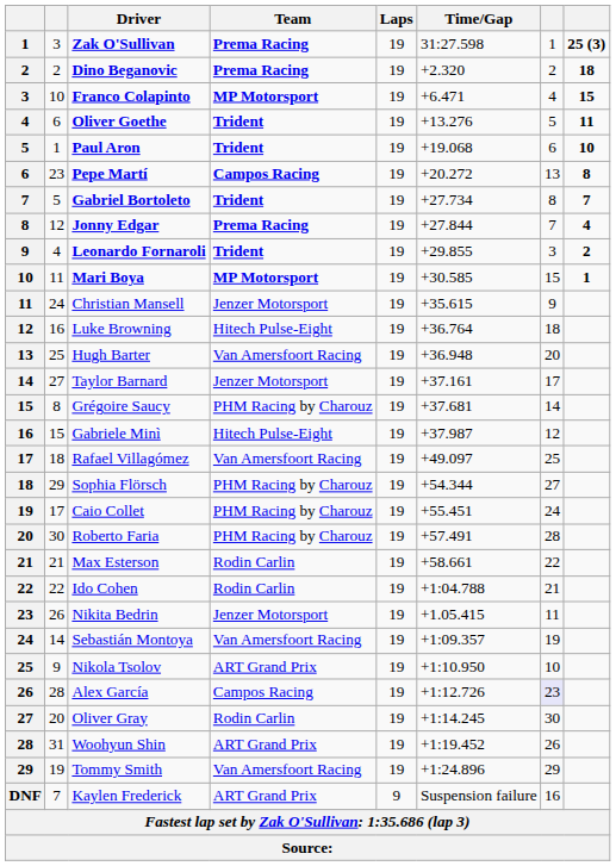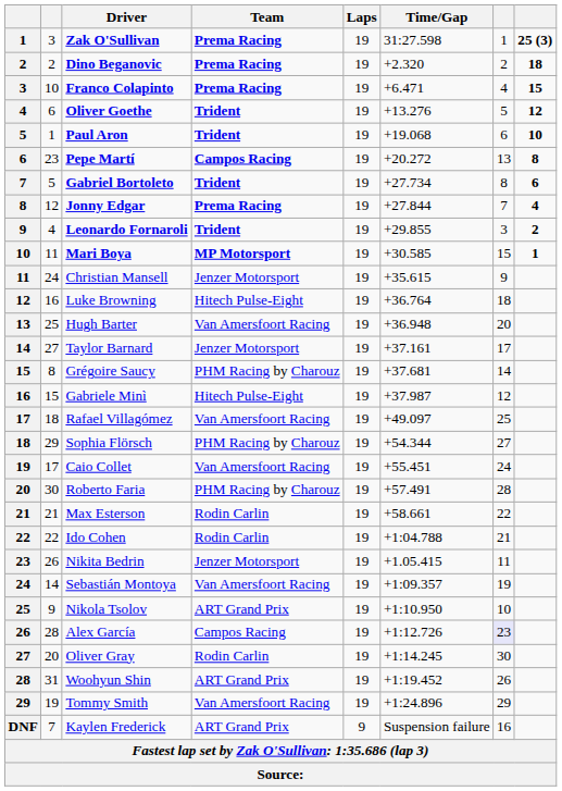 <table class="wikitable" style="font-size:85%">
 <tr>
 <th></th>
 <th></th>
 <th>Driver</th>
 <th>Team</th>
 <th>Laps</th>
 <th>Time/Gap</th>
 <th></th>
 <th></th>
 </tr>
 <tr>
 <th>1</th>
 <td align="center">3</td>
 <td> <strong><a href='#'>Zak O'Sullivan</a></strong></td>
 <td><strong><a href='#'>Prema Racing</a></strong></td>
 <td align="center">19</td>
 <td>31:27.598</td>
 <td align="center">1</td>
 <td align="center"><strong>25 (3)</strong></td>
 </tr>
 <tr>
 <th>2</th>
 <td align="center">2</td>
 <td> <strong><a href='#'>Dino Beganovic</a></strong></td>
 <td><strong><a href='#'>Prema Racing</a></strong></td>
 <td align="center">19</td>
 <td>+2.320</td>
 <td align="center">2</td>
 <td align="center"><strong>18</strong></td>
 </tr>
 <tr>
 <th>3</th>
 <td align="center">10</td>
 <td> <strong><a href='#'>Franco Colapinto</a></strong></td>
-<td><strong><a href='#'>MP Motorsport</a></strong></td>
+<td><strong><a href='#'>Prema Racing</a></strong></td>
 <td align="center">19</td>
 <td>+6.471</td>
 <td align="center">4</td>
 <td align="center"><strong>15</strong></td>
 </tr>
 <tr>
 <th>4</th>
 <td align="center">6</td>
 <td> <strong><a href='#'>Oliver Goethe</a></strong></td>
 <td><strong><a href='#'>Trident</a></strong></td>
 <td align="center">19</td>
 <td>+13.276</td>
 <td align="center">5</td>
-<td align="center"><strong>11</strong></td>
+<td align="center"><strong>12</strong></td>
 </tr>
 <tr>
 <th>5</th>
 <td align="center">1</td>
 <td> <strong><a href='#'>Paul Aron</a></strong></td>
 <td><strong><a href='#'>Trident</a></strong></td>
 <td align="center">19</td>
 <td>+19.068</td>
 <td align="center">6</td>
 <td align="center"><strong>10</strong></td>
 </tr>
 <tr>
 <th>6</th>
 <td align="center">23</td>
 <td> <strong><a href='#'>Pepe Martí</a></strong></td>
 <td><strong><a href='#'>Campos Racing</a></strong></td>
 <td align="center">19</td>
 <td>+20.272</td>
 <td align="center">13</td>
 <td align="center"><strong>8</strong></td>
 </tr>
 <tr>
 <th>7</th>
 <td align="center">5</td>
 <td> <strong><a href='#'>Gabriel Bortoleto</a></strong></td>
 <td><strong><a href='#'>Trident</a></strong></td>
 <td align="center">19</td>
 <td>+27.734</td>
 <td align="center">8</td>
-<td align="center"><strong>7</strong></td>
+<td align="center"><strong>6</strong></td>
 </tr>
 <tr>
 <th>8</th>
 <td align="center">12</td>
 <td> <strong><a href='#'>Jonny Edgar</a></strong></td>
 <td><strong><a href='#'>Prema Racing</a></strong></td>
 <td align="center">19</td>
 <td>+27.844</td>
 <td align="center">7</td>
 <td align="center"><strong>4</strong></td>
 </tr>
 <tr>
 <th>9</th>
 <td align="center">4</td>
 <td> <strong><a href='#'>Leonardo Fornaroli</a></strong></td>
 <td><strong><a href='#'>Trident</a></strong></td>
 <td align="center">19</td>
 <td>+29.855</td>
 <td align="center">3</td>
 <td align="center"><strong>2</strong></td>
 </tr>
 <tr>
 <th>10</th>
 <td align="center">11</td>
 <td> <strong><a href='#'>Mari Boya</a></strong></td>
 <td><strong><a href='#'>MP Motorsport</a></strong></td>
 <td align="center">19</td>
 <td>+30.585</td>
 <td align="center">15</td>
 <td align="center"><strong>1</strong></td>
 </tr>
 <tr>
 <th>11</th>
 <td align="center">24</td>
 <td> <a href='#'>Christian Mansell</a></td>
 <td><a href='#'>Jenzer Motorsport</a></td>
 <td align="center">19</td>
 <td>+35.615</td>
 <td align="center">9</td>
 <td align="center"></td>
 </tr>
 <tr>
 <th>12</th>
 <td align="center">16</td>
 <td> <a href='#'>Luke Browning</a></td>
 <td><a href='#'>Hitech Pulse-Eight</a></td>
 <td align="center">19</td>
 <td>+36.764</td>
 <td align="center">18</td>
 <td align="center"></td>
 </tr>
 <tr>
 <th>13</th>
 <td align="center">25</td>
 <td> <a href='#'>Hugh Barter</a></td>
 <td><a href='#'>Van Amersfoort Racing</a></td>
 <td align="center">19</td>
 <td>+36.948</td>
 <td align="center">20</td>
 <td align="center"></td>
 </tr>
 <tr>
 <th>14</th>
 <td align="center">27</td>
 <td> <a href='#'>Taylor Barnard</a></td>
 <td><a href='#'>Jenzer Motorsport</a></td>
 <td align="center">19</td>
 <td>+37.161</td>
 <td align="center">17</td>
 <td align="center"></td>
 </tr>
 <tr>
 <th>15</th>
 <td align="center">8</td>
 <td> <a href='#'>Grégoire Saucy</a></td>
 <td><a href='#'>PHM Racing</a> by <a href='#'>Charouz</a></td>
 <td align="center">19</td>
 <td>+37.681</td>
 <td align="center">14</td>
 <td align="center"></td>
 </tr>
 <tr>
 <th>16</th>
 <td align="center">15</td>
 <td> <a href='#'>Gabriele Minì</a></td>
 <td><a href='#'>Hitech Pulse-Eight</a></td>
 <td align="center">19</td>
 <td>+37.987</td>
 <td align="center">12</td>
 <td align="center"></td>
 </tr>
 <tr>
 <th>17</th>
 <td align="center">18</td>
 <td> <a href='#'>Rafael Villagómez</a></td>
 <td><a href='#'>Van Amersfoort Racing</a></td>
 <td align="center">19</td>
 <td>+49.097</td>
 <td align="center">25</td>
 <td align="center"></td>
 </tr>
 <tr>
 <th>18</th>
 <td align="center">29</td>
 <td> <a href='#'>Sophia Flörsch</a></td>
 <td><a href='#'>PHM Racing</a> by <a href='#'>Charouz</a></td>
 <td align="center">19</td>
 <td>+54.344</td>
 <td align="center">27</td>
 <td align="center"></td>
 </tr>
 <tr>
 <th>19</th>
 <td align="center">17</td>
 <td> <a href='#'>Caio Collet</a></td>
-<td><a href='#'>PHM Racing</a> by <a href='#'>Charouz</a></td>
+<td><a href='#'>Van Amersfoort Racing</a></td>
 <td align="center">19</td>
 <td>+55.451</td>
 <td align="center">24</td>
 <td align="center"></td>
 </tr>
 <tr>
 <th>20</th>
 <td align="center">30</td>
 <td> <a href='#'>Roberto Faria</a></td>
 <td><a href='#'>PHM Racing</a> by <a href='#'>Charouz</a></td>
 <td align="center">19</td>
 <td>+57.491</td>
 <td align="center">28</td>
 <td align="center"></td>
 </tr>
 <tr>
 <th>21</th>
 <td align="center">21</td>
 <td> <a href='#'>Max Esterson</a></td>
 <td><a href='#'>Rodin Carlin</a></td>
 <td align="center">19</td>
 <td>+58.661</td>
 <td align="center">22</td>
 <td align="center"></td>
 </tr>
 <tr>
 <th>22</th>
 <td align="center">22</td>
 <td> <a href='#'>Ido Cohen</a></td>
 <td><a href='#'>Rodin Carlin</a></td>
 <td align="center">19</td>
 <td>+1:04.788</td>
 <td align="center">21</td>
 <td align="center"></td>
 </tr>
 <tr>
 <th>23</th>
 <td align="center">26</td>
 <td> <a href='#'>Nikita Bedrin</a></td>
 <td><a href='#'>Jenzer Motorsport</a></td>
 <td align="center">19</td>
 <td>+1.05.415</td>
 <td align="center">11</td>
 <td align="center"></td>
 </tr>
 <tr>
 <th>24</th>
 <td align="center">14</td>
 <td> <a href='#'>Sebastián Montoya</a></td>
 <td><a href='#'>Van Amersfoort Racing</a></td>
 <td align="center">19</td>
 <td>+1:09.357</td>
 <td align="center">19</td>
 <td align="center"></td>
 </tr>
 <tr>
 <th>25</th>
 <td align="center">9</td>
 <td> <a href='#'>Nikola Tsolov</a></td>
 <td><a href='#'>ART Grand Prix</a></td>
 <td align="center">19</td>
 <td>+1:10.950</td>
 <td align="center">10</td>
 <td align="center"></td>
 </tr>
 <tr>
 <th>26</th>
 <td align="center">28</td>
 <td> <a href='#'>Alex García</a></td>
 <td><a href='#'>Campos Racing</a></td>
 <td align="center">19</td>
 <td>+1:12.726</td>
 <td align="center" style="background: lavender;">23</td>
 <td align="center"></td>
 </tr>
 <tr>
 <th>27</th>
 <td align="center">20</td>
 <td> <a href='#'>Oliver Gray</a></td>
 <td><a href='#'>Rodin Carlin</a></td>
 <td align="center">19</td>
 <td>+1:14.245</td>
 <td align="center">30</td>
 <td align="center"></td>
 </tr>
 <tr>
 <th>28</th>
 <td align="center">31</td>
 <td> <a href='#'>Woohyun Shin</a></td>
 <td><a href='#'>ART Grand Prix</a></td>
 <td align="center">19</td>
 <td>+1:19.452</td>
 <td align="center">26</td>
 <td align="center"></td>
 </tr>
 <tr>
 <th>29</th>
 <td align="center">19</td>
 <td> <a href='#'>Tommy Smith</a></td>
 <td><a href='#'>Van Amersfoort Racing</a></td>
 <td align="center">19</td>
 <td>+1:24.896</td>
 <td align="center">29</td>
 <td align="center"></td>
 </tr>
 <tr>
 <th>DNF</th>
 <td align="center">7</td>
 <td> <a href='#'>Kaylen Frederick</a></td>
 <td><a href='#'>ART Grand Prix</a></td>
 <td align="center">9</td>
 <td>Suspension failure</td>
 <td align="center">16</td>
 <td align="center"></td>
 </tr>
 <tr>
 <th colspan="8"><em>Fastest lap set by  <a href='#'>Zak O'Sullivan</a>: 1:35.686 (lap 3)</em></th>
 </tr>
 <tr>
 <th colspan="8">Source:</th>
 </tr>
 </table>
